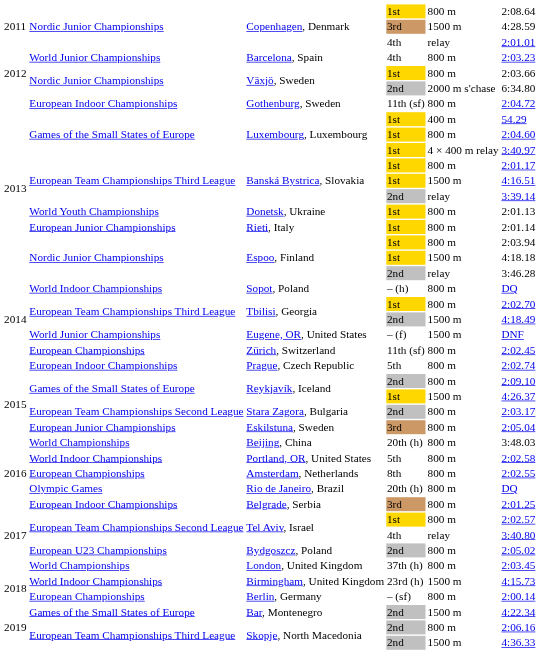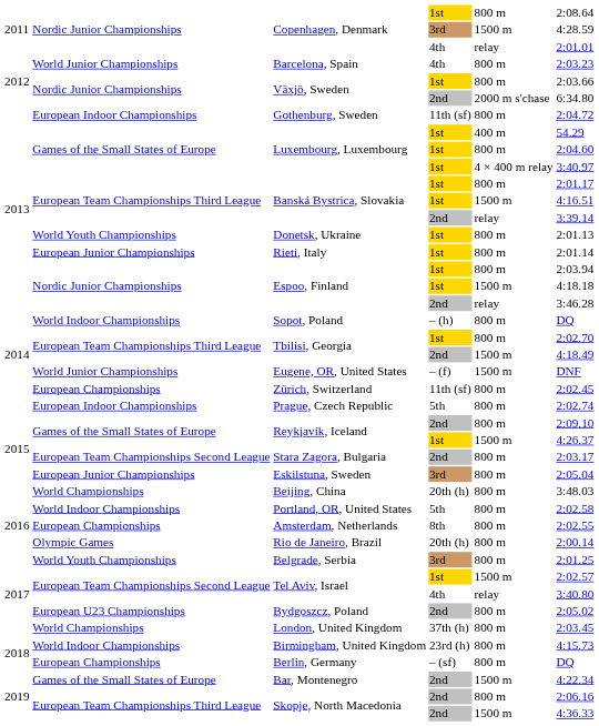 <table>
 <tr>
 <td rowspan=3>2011</td>
 <td rowspan=3><a href='#'>Nordic Junior Championships</a></td>
 <td rowspan=3><a href='#'>Copenhagen</a>, Denmark</td>
 <td bgcolor=gold>1st</td>
 <td>800 m</td>
 <td>2:08.64</td>
 </tr>
 <tr>
 <td bgcolor=cc9966>3rd</td>
 <td>1500 m</td>
 <td>4:28.59</td>
 </tr>
 <tr>
 <td>4th</td>
 <td> relay</td>
 <td><a href='#'>2:01.01</a></td>
 </tr>
 <tr>
 <td rowspan=3>2012</td>
 <td><a href='#'>World Junior Championships</a></td>
 <td><a href='#'>Barcelona</a>, Spain</td>
 <td>4th</td>
 <td>800 m</td>
 <td><a href='#'>2:03.23</a></td>
 </tr>
 <tr>
 <td rowspan=2><a href='#'>Nordic Junior Championships</a></td>
 <td rowspan=2><a href='#'>Växjö</a>, Sweden</td>
 <td bgcolor=gold>1st</td>
 <td>800 m</td>
 <td>2:03.66</td>
 </tr>
 <tr>
 <td bgcolor=silver>2nd</td>
 <td>2000 m s'chase</td>
 <td>6:34.80</td>
 </tr>
 <tr>
 <td rowspan=12>2013</td>
 <td><a href='#'>European Indoor Championships</a></td>
 <td><a href='#'>Gothenburg</a>, Sweden</td>
 <td>11th (sf)</td>
 <td>800 m</td>
 <td><a href='#'>2:04.72</a></td>
 </tr>
 <tr>
 <td rowspan=3><a href='#'>Games of the Small States of Europe</a></td>
 <td rowspan=3><a href='#'>Luxembourg</a>, Luxembourg</td>
 <td bgcolor=gold>1st</td>
 <td>400 m</td>
 <td><a href='#'>54.29</a></td>
 </tr>
 <tr>
 <td bgcolor=gold>1st</td>
 <td>800 m</td>
 <td><a href='#'>2:04.60</a></td>
 </tr>
 <tr>
 <td bgcolor=gold>1st</td>
 <td>4 × 400 m relay</td>
 <td><a href='#'>3:40.97</a></td>
 </tr>
 <tr>
 <td rowspan=3><a href='#'>European Team Championships Third League</a></td>
 <td rowspan=3><a href='#'>Banská Bystrica</a>, Slovakia</td>
 <td bgcolor=gold>1st</td>
 <td>800 m</td>
 <td><a href='#'>2:01.17</a></td>
 </tr>
 <tr>
 <td bgcolor=gold>1st</td>
 <td>1500 m</td>
 <td><a href='#'>4:16.51</a></td>
 </tr>
 <tr>
 <td bgcolor=silver>2nd</td>
 <td> relay</td>
 <td><a href='#'>3:39.14</a></td>
 </tr>
 <tr>
 <td><a href='#'>World Youth Championships</a></td>
 <td><a href='#'>Donetsk</a>, Ukraine</td>
 <td bgcolor=gold>1st</td>
 <td>800 m</td>
 <td>2:01.13 <strong></strong></td>
 </tr>
 <tr>
 <td><a href='#'>European Junior Championships</a></td>
 <td><a href='#'>Rieti</a>, Italy</td>
 <td bgcolor=gold>1st</td>
 <td>800 m</td>
 <td>2:01.14</td>
 </tr>
 <tr>
 <td rowspan=3><a href='#'>Nordic Junior Championships</a></td>
 <td rowspan=3><a href='#'>Espoo</a>, Finland</td>
 <td bgcolor=gold>1st</td>
 <td>800 m</td>
 <td>2:03.94</td>
 </tr>
 <tr>
 <td bgcolor=gold>1st</td>
 <td>1500 m</td>
 <td>4:18.18</td>
 </tr>
 <tr>
 <td bgcolor=silver>2nd</td>
 <td> relay</td>
 <td>3:46.28</td>
 </tr>
 <tr>
 <td rowspan=5>2014</td>
 <td><a href='#'>World Indoor Championships</a></td>
 <td><a href='#'>Sopot</a>, Poland</td>
 <td>– (h)</td>
 <td>800 m</td>
 <td><a href='#'>DQ</a></td>
 </tr>
 <tr>
 <td rowspan=2><a href='#'>European Team Championships Third League</a></td>
 <td rowspan=2><a href='#'>Tbilisi</a>, Georgia</td>
 <td bgcolor=gold>1st</td>
 <td>800 m</td>
 <td><a href='#'>2:02.70</a></td>
 </tr>
 <tr>
 <td bgcolor=silver>2nd</td>
 <td>1500 m</td>
 <td><a href='#'>4:18.49</a></td>
 </tr>
 <tr>
 <td><a href='#'>World Junior Championships</a></td>
 <td><a href='#'>Eugene, OR</a>, United States</td>
 <td>– (f)</td>
 <td>1500 m</td>
 <td><a href='#'>DNF</a></td>
 </tr>
 <tr>
 <td><a href='#'>European Championships</a></td>
 <td><a href='#'>Zürich</a>, Switzerland</td>
 <td>11th (sf)</td>
 <td>800 m</td>
 <td><a href='#'>2:02.45</a></td>
 </tr>
 <tr>
 <td rowspan=6>2015</td>
 <td><a href='#'>European Indoor Championships</a></td>
 <td><a href='#'>Prague</a>, Czech Republic</td>
 <td>5th</td>
 <td>800 m</td>
 <td><a href='#'>2:02.74</a></td>
 </tr>
 <tr>
 <td rowspan=2><a href='#'>Games of the Small States of Europe</a></td>
 <td rowspan=2><a href='#'>Reykjavík</a>, Iceland</td>
 <td bgcolor=silver>2nd</td>
 <td>800 m</td>
 <td><a href='#'>2:09.10</a></td>
 </tr>
 <tr>
 <td bgcolor=gold>1st</td>
 <td>1500 m</td>
 <td><a href='#'>4:26.37</a></td>
 </tr>
 <tr>
 <td><a href='#'>European Team Championships Second League</a></td>
 <td><a href='#'>Stara Zagora</a>, Bulgaria</td>
 <td bgcolor=silver>2nd</td>
 <td>800 m</td>
 <td><a href='#'>2:03.17</a></td>
 </tr>
 <tr>
 <td><a href='#'>European Junior Championships</a></td>
 <td><a href='#'>Eskilstuna</a>, Sweden</td>
 <td bgcolor=cc9966>3rd</td>
 <td>800 m</td>
 <td><a href='#'>2:05.04</a></td>
 </tr>
 <tr>
 <td><a href='#'>World Championships</a></td>
 <td><a href='#'>Beijing</a>, China</td>
 <td>20th (h)</td>
 <td>800 m</td>
 <td>3:48.03</td>
 </tr>
 <tr>
 <td rowspan=3>2016</td>
 <td><a href='#'>World Indoor Championships</a></td>
 <td><a href='#'>Portland, OR</a>, United States</td>
 <td>5th</td>
 <td>800 m</td>
 <td><a href='#'>2:02.58</a></td>
 </tr>
 <tr>
 <td><a href='#'>European Championships</a></td>
 <td><a href='#'>Amsterdam</a>, Netherlands</td>
 <td>8th</td>
 <td>800 m</td>
 <td><a href='#'>2:02.55</a></td>
 </tr>
 <tr>
 <td><a href='#'>Olympic Games</a></td>
 <td><a href='#'>Rio de Janeiro</a>, Brazil</td>
 <td>20th (h)</td>
 <td>800 m</td>
-<td><a href='#'>DQ</a></td>
+<td><a href='#'>2:00.14</a></td>
 </tr>
 <tr>
 <td rowspan=5>2017</td>
-<td><a href='#'>European Indoor Championships</a></td>
+<td><a href='#'>World Youth Championships</a></td>
 <td><a href='#'>Belgrade</a>, Serbia</td>
 <td bgcolor=cc9966>3rd</td>
 <td>800 m</td>
 <td><a href='#'>2:01.25</a></td>
 </tr>
 <tr>
 <td rowspan=2><a href='#'>European Team Championships Second League</a></td>
 <td rowspan=2><a href='#'>Tel Aviv</a>, Israel</td>
 <td bgcolor=gold>1st</td>
-<td>800 m</td>
+<td>1500 m</td>
 <td><a href='#'>2:02.57</a></td>
 </tr>
 <tr>
 <td>4th</td>
 <td> relay</td>
 <td><a href='#'>3:40.80</a></td>
 </tr>
 <tr>
 <td><a href='#'>European U23 Championships</a></td>
 <td><a href='#'>Bydgoszcz</a>, Poland</td>
 <td bgcolor=silver>2nd</td>
 <td>800 m</td>
 <td><a href='#'>2:05.02</a></td>
 </tr>
 <tr>
 <td><a href='#'>World Championships</a></td>
 <td><a href='#'>London</a>, United Kingdom</td>
 <td>37th (h)</td>
 <td>800 m</td>
 <td><a href='#'>2:03.45</a></td>
 </tr>
 <tr>
 <td rowspan=2>2018</td>
 <td><a href='#'>World Indoor Championships</a></td>
 <td><a href='#'>Birmingham</a>, United Kingdom</td>
 <td>23rd (h)</td>
-<td>1500 m</td>
+<td>800 m</td>
 <td><a href='#'>4:15.73</a></td>
 </tr>
 <tr>
 <td><a href='#'>European Championships</a></td>
 <td><a href='#'>Berlin</a>, Germany</td>
 <td>– (sf)</td>
 <td>800 m</td>
-<td><a href='#'>2:00.14</a></td>
+<td><a href='#'>DQ</a></td>
 </tr>
 <tr>
 <td rowspan=3>2019</td>
 <td><a href='#'>Games of the Small States of Europe</a></td>
 <td><a href='#'>Bar</a>, Montenegro</td>
 <td bgcolor=silver>2nd</td>
 <td>1500 m</td>
 <td><a href='#'>4:22.34</a></td>
 </tr>
 <tr>
 <td rowspan=2><a href='#'>European Team Championships Third League</a></td>
 <td rowspan=2><a href='#'>Skopje</a>, North Macedonia</td>
 <td bgcolor=silver>2nd</td>
 <td>800 m</td>
 <td><a href='#'>2:06.16</a> </td>
 </tr>
 <tr>
 <td bgcolor=silver>2nd</td>
 <td>1500 m</td>
 <td><a href='#'>4:36.33</a></td>
 </tr>
 <tr>
 </tr>
 </table>
